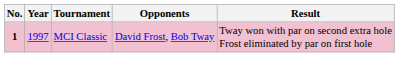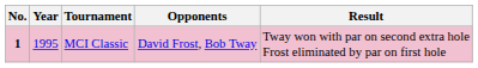 <table class="wikitable" style="font-size:95%;">
 <tr>
 <th>No.</th>
 <th>Year</th>
 <th>Tournament</th>
 <th>Opponents</th>
 <th>Result</th>
 </tr>
 <tr style="background:#F2C1D1;">
 <td align=center><strong>1</strong></td>
-<td><a href='#'>1997</a></td>
+<td><a href='#'>1995</a></td>
 <td><a href='#'>MCI Classic</a></td>
 <td> <a href='#'>David Frost</a>,  <a href='#'>Bob Tway</a></td>
 <td>Tway won with par on second extra hole<br>Frost eliminated by par on first hole</td>
 </tr>
 </table>
